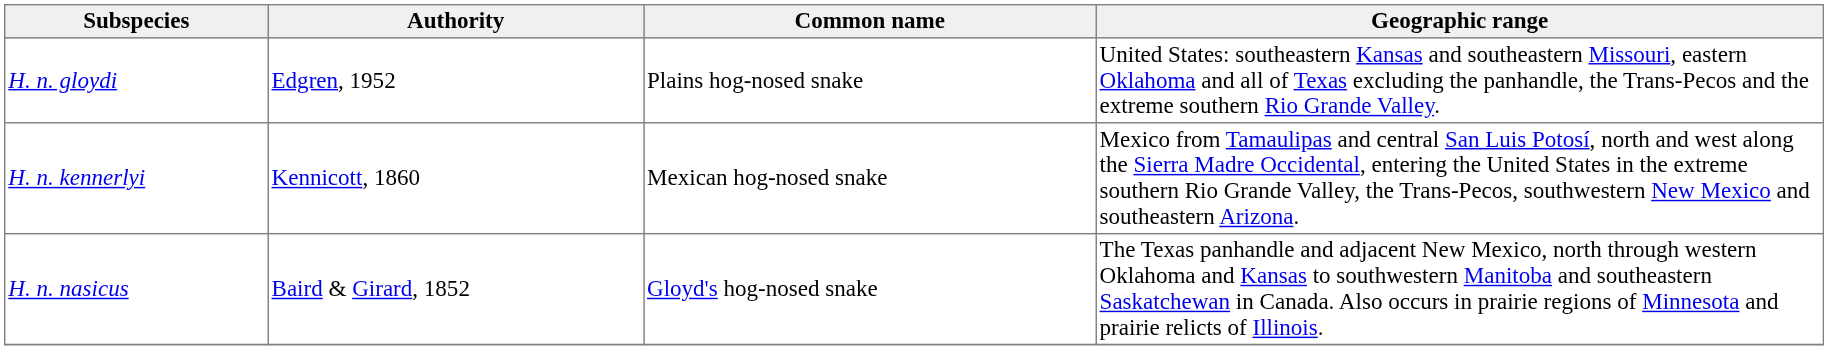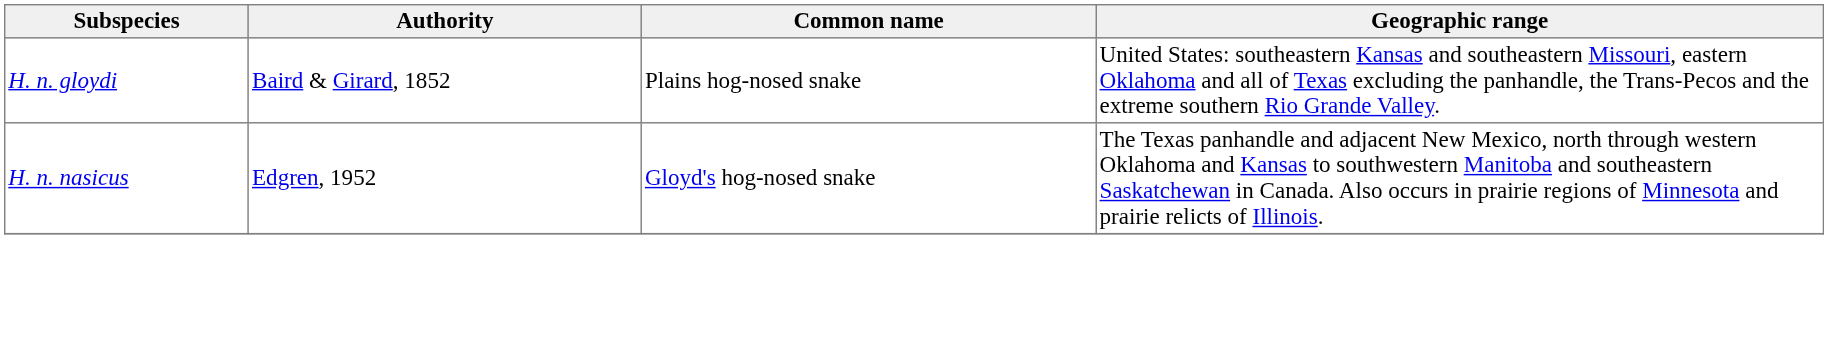 <table cellspacing=0 cellpadding=2 border=1 style="border-collapse: collapse;">
 <tr>
 <th bgcolor="#f0f0f0">Subspecies</th>
 <th bgcolor="#f0f0f0">Authority</th>
 <th bgcolor="#f0f0f0">Common name</th>
 <th bgcolor="#f0f0f0">Geographic range</th>
 </tr>
 <tr>
 <td><em><a href='#'>H. n. gloydi</a></em></td>
-<td><a href='#'>Edgren</a>, 1952</td>
+<td><a href='#'>Baird</a> & <a href='#'>Girard</a>, 1852</td>
 <td>Plains hog-nosed snake</td>
 <td style="width:40%">United States: southeastern <a href='#'>Kansas</a> and southeastern <a href='#'>Missouri</a>, eastern <a href='#'>Oklahoma</a> and all of <a href='#'>Texas</a> excluding the panhandle, the Trans-Pecos and the extreme southern <a href='#'>Rio Grande Valley</a>.</td>
 </tr>
 <tr>
-<td><em><a href='#'>H. n. kennerlyi</a></em></td>
-<td><a href='#'>Kennicott</a>, 1860</td>
-<td>Mexican hog-nosed snake</td>
-<td>Mexico from <a href='#'>Tamaulipas</a> and central <a href='#'>San Luis Potosí</a>, north and west along the <a href='#'>Sierra Madre Occidental</a>, entering the United States in the extreme southern Rio Grande Valley, the Trans-Pecos, southwestern <a href='#'>New Mexico</a> and southeastern <a href='#'>Arizona</a>.</td>
-</tr>
-<tr>
 <td><em><a href='#'>H. n. nasicus</a></em></td>
-<td><a href='#'>Baird</a> & <a href='#'>Girard</a>, 1852</td>
+<td><a href='#'>Edgren</a>, 1952</td>
 <td><a href='#'>Gloyd's</a> hog-nosed snake</td>
 <td>The Texas panhandle and adjacent New Mexico, north through western Oklahoma and <a href='#'>Kansas</a> to southwestern <a href='#'>Manitoba</a> and southeastern <a href='#'>Saskatchewan</a> in Canada. Also occurs in prairie regions of <a href='#'>Minnesota</a> and prairie relicts of <a href='#'>Illinois</a>.</td>
 </tr>
 <tr>
 </tr>
 </table>
